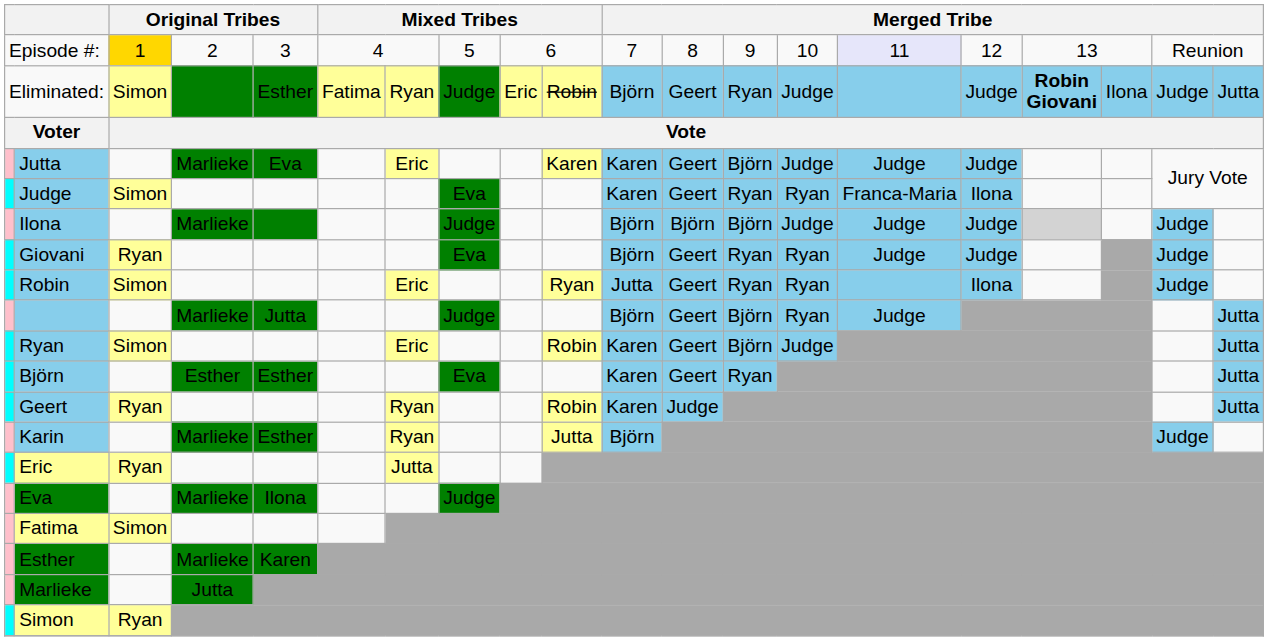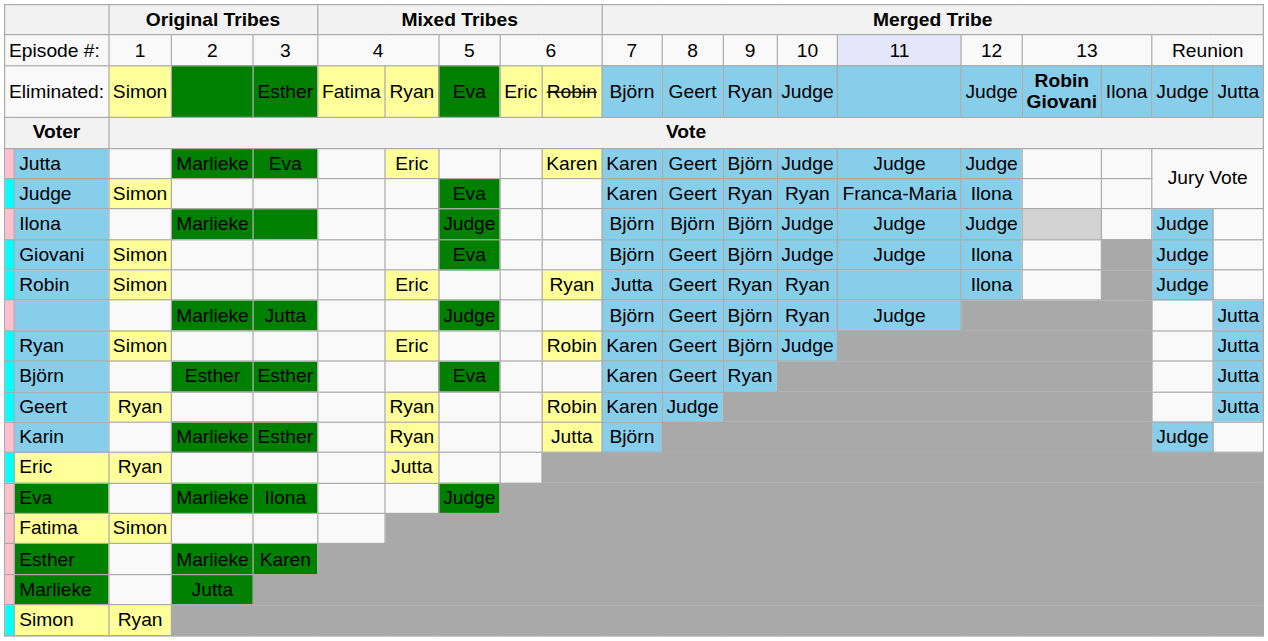 <table class="wikitable" style="text-align:center">
 <tr>
 <th colspan=2></th>
 <th colspan=3>Original Tribes</th>
 <th colspan=5>Mixed Tribes</th>
 <th colspan=11>Merged Tribe</th>
 </tr>
 <tr>
 <td colspan=2 align="left">Episode #:</td>
-<td colspan=1 style="background: gold;">1</td>
+<td colspan=1>1</td>
 <td>2</td>
 <td>3</td>
 <td colspan=2>4</td>
 <td>5</td>
 <td colspan=2>6</td>
 <td>7</td>
 <td colspan=1>8</td>
 <td>9</td>
 <td>10</td>
 <td colspan=1 style="background: lavender;">11</td>
 <td colspan=1>12</td>
 <td colspan=2>13</td>
 <td colspan=2>Reunion</td>
 </tr>
 <tr>
 <td colspan=2 align="left">Eliminated:</td>
 <td bgcolor="#FFFF99">Simon<br></td>
 <td bgcolor="green"><br></td>
 <td bgcolor="green">Esther<br></td>
 <td bgcolor="#FFFF99">Fatima<br></td>
 <td bgcolor="#FFFF99">Ryan</td>
-<td bgcolor="green">Judge</td>
+<td bgcolor="green">Eva<br></td>
 <td bgcolor="#FFFF99">Eric<br></td>
 <td bgcolor="#FFFF99"><s>Robin</s><br></td>
 <td bgcolor="skyblue">Björn</td>
 <td bgcolor="skyblue">Geert<br></td>
 <td bgcolor="skyblue">Ryan</td>
 <td bgcolor="skyblue">Judge</td>
 <td bgcolor="skyblue"><br></td>
 <td bgcolor="skyblue">Judge</td>
 <td bgcolor="skyblue"><strong>Robin<br>Giovani<br></strong></td>
 <td bgcolor="skyblue">Ilona<br></td>
 <td bgcolor="skyblue">Judge<br></td>
 <td bgcolor="skyblue">Jutta<br></td>
 </tr>
 <tr>
 <th colspan=2>Voter</th>
 <th colspan=19>Vote</th>
 </tr>
 <tr>
 <td style="background:pink"></td>
 <td align="left" bgcolor="skyblue">Jutta</td>
 <td></td>
 <td bgcolor="green">Marlieke</td>
 <td bgcolor="green">Eva</td>
 <td></td>
 <td bgcolor="#FFFF99">Eric</td>
 <td></td>
 <td></td>
 <td bgcolor="#FFFF99">Karen</td>
 <td bgcolor="skyblue">Karen</td>
 <td bgcolor="skyblue">Geert</td>
 <td bgcolor="skyblue">Björn</td>
 <td bgcolor="skyblue">Judge</td>
 <td bgcolor="skyblue">Judge</td>
 <td bgcolor="skyblue">Judge</td>
 <td></td>
 <td></td>
 <td colspan=2 rowspan=2>Jury Vote</td>
 </tr>
 <tr>
 <td style="background:cyan"></td>
 <td align="left" bgcolor="skyblue">Judge</td>
 <td bgcolor="#FFFF99">Simon</td>
 <td></td>
 <td></td>
 <td></td>
 <td></td>
 <td bgcolor="green">Eva</td>
 <td></td>
 <td></td>
 <td bgcolor="skyblue">Karen</td>
 <td bgcolor="skyblue">Geert</td>
 <td bgcolor="skyblue">Ryan</td>
 <td bgcolor="skyblue">Ryan</td>
 <td bgcolor="skyblue">Franca-Maria</td>
 <td bgcolor="skyblue">Ilona</td>
 <td></td>
 <td></td>
 </tr>
 <tr>
 <td style="background:pink"></td>
 <td align="left" bgcolor="skyblue">Ilona</td>
 <td></td>
 <td bgcolor="green">Marlieke</td>
 <td bgcolor="green"></td>
 <td></td>
 <td></td>
 <td bgcolor="green">Judge</td>
 <td></td>
 <td></td>
 <td bgcolor="skyblue">Björn</td>
 <td bgcolor="skyblue">Björn</td>
 <td bgcolor="skyblue">Björn</td>
 <td bgcolor="skyblue">Judge</td>
 <td bgcolor="skyblue">Judge</td>
 <td bgcolor="skyblue">Judge</td>
 <td bgcolor="lightgray" colspan=1></td>
 <td></td>
 <td bgcolor="skyblue">Judge</td>
 <td></td>
 </tr>
 <tr>
 <td style="background:cyan"></td>
 <td align="left" bgcolor="skyblue">Giovani</td>
-<td bgcolor="#FFFF99">Ryan</td>
+<td bgcolor="#FFFF99">Simon</td>
 <td></td>
 <td></td>
 <td></td>
 <td></td>
 <td bgcolor="green">Eva</td>
 <td></td>
 <td></td>
 <td bgcolor="skyblue">Björn</td>
 <td bgcolor="skyblue">Geert</td>
-<td bgcolor="skyblue">Ryan</td>
-<td bgcolor="skyblue">Ryan</td>
+<td bgcolor="skyblue">Björn</td>
 <td bgcolor="skyblue">Judge</td>
 <td bgcolor="skyblue">Judge</td>
+<td bgcolor="skyblue">Ilona</td>
 <td></td>
 <td bgcolor="darkgray" colspan=1></td>
 <td bgcolor="skyblue">Judge</td>
 <td></td>
 </tr>
 <tr>
 <td style="background:cyan"></td>
 <td align="left" bgcolor="skyblue">Robin</td>
 <td bgcolor="#FFFF99">Simon</td>
 <td></td>
 <td></td>
 <td></td>
 <td bgcolor="#FFFF99">Eric</td>
 <td></td>
 <td></td>
 <td bgcolor="#FFFF99">Ryan</td>
 <td bgcolor="skyblue">Jutta</td>
 <td bgcolor="skyblue">Geert</td>
 <td bgcolor="skyblue">Ryan</td>
 <td bgcolor="skyblue">Ryan</td>
 <td bgcolor="skyblue"><br></td>
 <td bgcolor="skyblue">Ilona</td>
 <td></td>
 <td bgcolor="darkgray" colspan=1></td>
 <td bgcolor="skyblue">Judge</td>
 <td></td>
 </tr>
 <tr>
 <td style="background:pink"></td>
 <td align="left" bgcolor="skyblue"></td>
 <td></td>
 <td bgcolor="green">Marlieke</td>
 <td bgcolor="green">Jutta</td>
 <td></td>
 <td></td>
 <td bgcolor="green">Judge</td>
 <td></td>
 <td></td>
 <td bgcolor="skyblue">Björn</td>
 <td bgcolor="skyblue">Geert</td>
 <td bgcolor="skyblue">Björn</td>
 <td bgcolor="skyblue">Ryan</td>
 <td bgcolor="skyblue">Judge</td>
 <td bgcolor="darkgray" colspan=3></td>
 <td></td>
 <td bgcolor="skyblue">Jutta</td>
 </tr>
 <tr>
 <td style="background:cyan"></td>
 <td align="left" bgcolor="skyblue">Ryan</td>
 <td bgcolor="#FFFF99">Simon</td>
 <td></td>
 <td></td>
 <td></td>
 <td bgcolor="#FFFF99">Eric</td>
 <td></td>
 <td></td>
 <td bgcolor="#FFFF99">Robin</td>
 <td bgcolor="skyblue">Karen</td>
 <td bgcolor="skyblue">Geert</td>
 <td bgcolor="skyblue">Björn</td>
 <td bgcolor="skyblue">Judge</td>
 <td bgcolor="darkgray" colspan=4></td>
 <td></td>
 <td bgcolor="skyblue">Jutta</td>
 </tr>
 <tr>
 <td style="background:cyan"></td>
 <td align="left" bgcolor="skyblue">Björn</td>
 <td></td>
 <td bgcolor="green">Esther</td>
 <td bgcolor="green">Esther</td>
 <td></td>
 <td></td>
 <td bgcolor="green">Eva</td>
 <td></td>
 <td></td>
 <td bgcolor="skyblue">Karen</td>
 <td bgcolor="skyblue">Geert</td>
 <td bgcolor="skyblue">Ryan</td>
 <td bgcolor="darkgray" colspan=5></td>
 <td></td>
 <td bgcolor="skyblue">Jutta</td>
 </tr>
 <tr>
 <td style="background:cyan"></td>
 <td align="left" bgcolor="skyblue">Geert</td>
 <td bgcolor="#FFFF99">Ryan</td>
 <td></td>
 <td></td>
 <td></td>
 <td bgcolor="#FFFF99">Ryan</td>
 <td></td>
 <td></td>
 <td bgcolor="#FFFF99">Robin</td>
 <td bgcolor="skyblue">Karen</td>
 <td bgcolor="skyblue">Judge</td>
 <td bgcolor="darkgray" colspan=6></td>
 <td></td>
 <td bgcolor="skyblue">Jutta</td>
 </tr>
 <tr>
 <td style="background:pink"></td>
 <td align="left" bgcolor="skyblue">Karin</td>
 <td></td>
 <td bgcolor="green">Marlieke</td>
 <td bgcolor="green">Esther</td>
 <td></td>
 <td bgcolor="#FFFF99">Ryan</td>
 <td></td>
 <td></td>
 <td bgcolor="#FFFF99">Jutta</td>
 <td bgcolor="skyblue">Björn</td>
 <td bgcolor="darkgray" colspan=7></td>
 <td bgcolor="skyblue">Judge</td>
 <td></td>
 </tr>
 <tr>
 <td style="background:cyan"></td>
 <td align="left" bgcolor="#FFFF99">Eric</td>
 <td bgcolor="#FFFF99">Ryan</td>
 <td></td>
 <td></td>
 <td></td>
 <td bgcolor="#FFFF99">Jutta</td>
 <td></td>
 <td></td>
 <td bgcolor="darkgray" colspan=11></td>
 </tr>
 <tr>
 <td style="background:pink"></td>
 <td align="left" bgcolor="green">Eva</td>
 <td></td>
 <td bgcolor="green">Marlieke</td>
 <td bgcolor="green">Ilona</td>
 <td></td>
 <td></td>
 <td bgcolor="green">Judge</td>
 <td bgcolor="darkgray" colspan=12></td>
 </tr>
 <tr>
 <td style="background:pink"></td>
 <td align="left" bgcolor="#FFFF99">Fatima</td>
 <td bgcolor="#FFFF99">Simon</td>
 <td></td>
 <td></td>
 <td></td>
 <td bgcolor="darkgray" colspan=14></td>
 </tr>
 <tr>
 <td style="background:pink"></td>
 <td align="left" bgcolor="green">Esther</td>
 <td></td>
 <td bgcolor="green">Marlieke</td>
 <td bgcolor="green">Karen</td>
 <td bgcolor="darkgray" colspan=15></td>
 </tr>
 <tr>
 <td style="background:pink"></td>
 <td align="left" bgcolor="green">Marlieke</td>
 <td></td>
 <td bgcolor="green">Jutta</td>
 <td bgcolor="darkgray" colspan=16></td>
 </tr>
 <tr>
 <td style="background:cyan"></td>
 <td align="left" bgcolor="#FFFF99">Simon</td>
 <td bgcolor="#FFFF99">Ryan</td>
 <td bgcolor="darkgray" colspan=17></td>
 </tr>
 <tr>
 </tr>
 </table>
